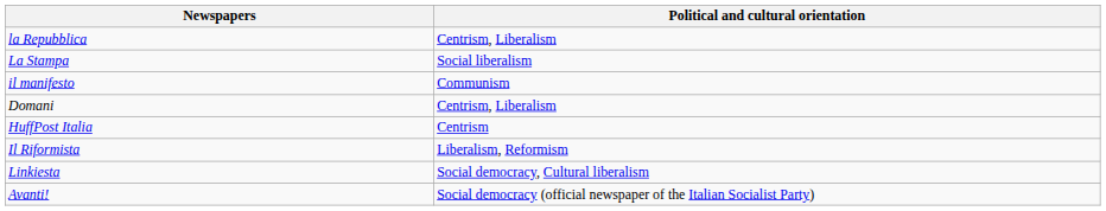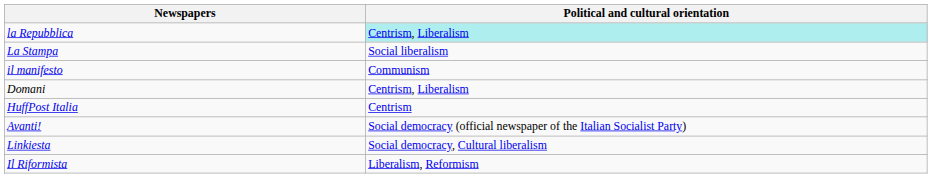 <table class="wikitable">
 <tr>
 <th width=18%>Newspapers</th>
 <th width=28%>Political and cultural orientation</th>
 </tr>
 <tr>
 <td><em><a href='#'>la Repubblica</a></em></td>
-<td><a href='#'>Centrism</a>, <a href='#'>Liberalism</a></td>
+<td style="background: paleturquoise;"><a href='#'>Centrism</a>, <a href='#'>Liberalism</a></td>
 </tr>
 <tr>
 <td><em><a href='#'>La Stampa</a></em></td>
 <td><a href='#'>Social liberalism</a></td>
 </tr>
 <tr>
 <td><em><a href='#'>il manifesto</a></em></td>
 <td><a href='#'>Communism</a></td>
 </tr>
 <tr>
 <td><em>Domani</em></td>
 <td><a href='#'>Centrism</a>, <a href='#'>Liberalism</a></td>
 </tr>
 <tr>
 <td><em><a href='#'>HuffPost Italia</a></em></td>
 <td><a href='#'>Centrism</a></td>
 </tr>
 <tr>
-<td><em><a href='#'>Il Riformista</a></em></td>
-<td><a href='#'>Liberalism</a>, <a href='#'>Reformism</a></td>
+<td><em><a href='#'>Avanti!</a></em></td>
+<td><a href='#'>Social democracy</a> (official newspaper of the <a href='#'>Italian Socialist Party</a>)</td>
 </tr>
 <tr>
 <td><em><a href='#'>Linkiesta</a></em></td>
 <td><a href='#'>Social democracy</a>, <a href='#'>Cultural liberalism</a></td>
 </tr>
 <tr>
-<td><em><a href='#'>Avanti!</a></em></td>
-<td><a href='#'>Social democracy</a> (official newspaper of the <a href='#'>Italian Socialist Party</a>)</td>
+<td><em><a href='#'>Il Riformista</a></em></td>
+<td><a href='#'>Liberalism</a>, <a href='#'>Reformism</a></td>
 </tr>
 </table>
